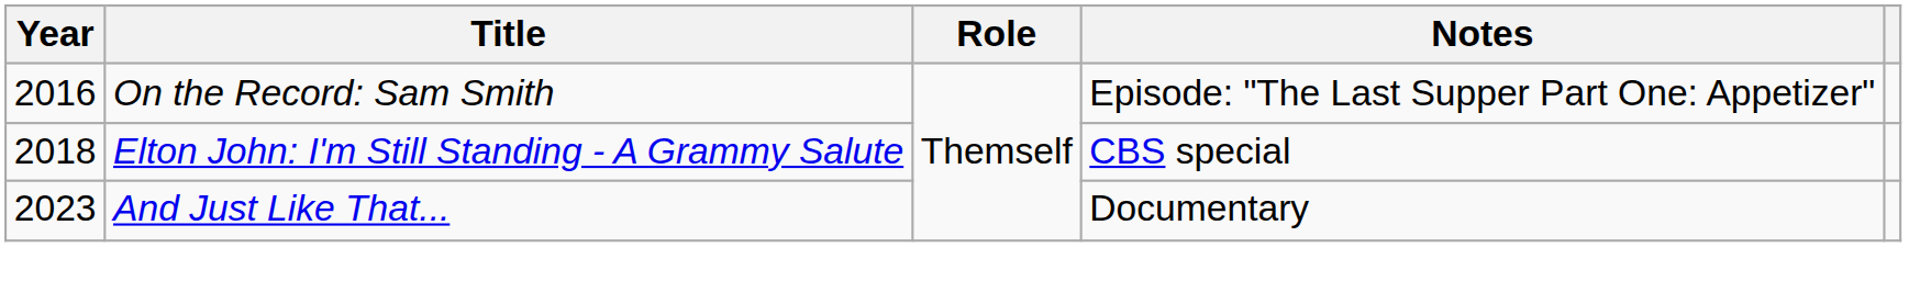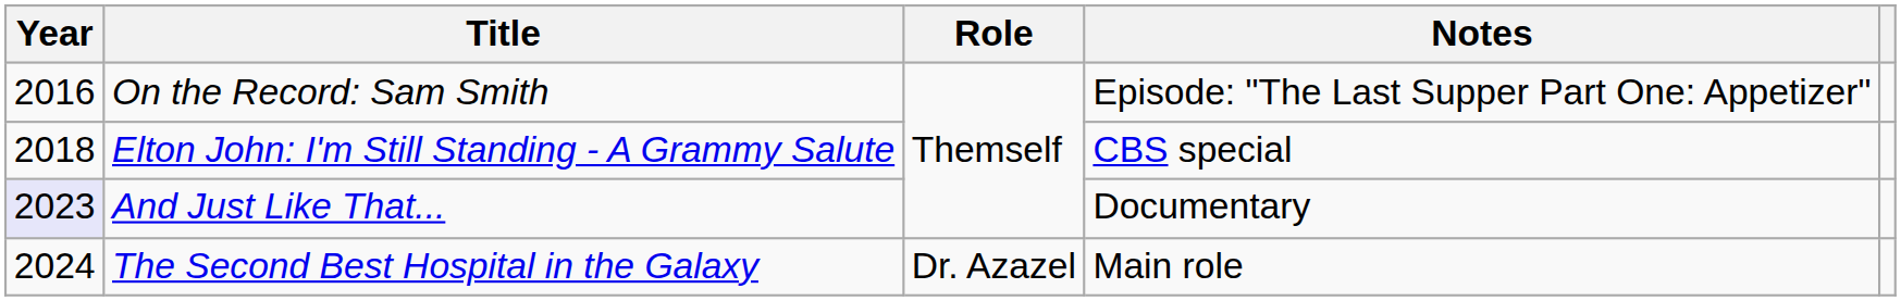 <table class="wikitable">
 <tr>
 <th>Year</th>
 <th>Title</th>
 <th>Role</th>
 <th>Notes</th>
 <th class="unsortable"></th>
 </tr>
 <tr>
 <td>2016</td>
 <td><em>On the Record: Sam Smith</em></td>
 <td rowspan="3">Themself</td>
 <td>Episode: "The Last Supper Part One: Appetizer"</td>
 <td></td>
 </tr>
 <tr>
 <td>2018</td>
 <td><em><a href='#'>Elton John: I'm Still Standing - A Grammy Salute</a></em></td>
 <td><a href='#'>CBS</a> special</td>
 <td></td>
 </tr>
 <tr>
-<td>2023</td>
+<td style="background: lavender;">2023</td>
 <td><em><a href='#'>And Just Like That...</a></em></td>
 <td>Documentary</td>
 <td></td>
 </tr>
+<tr>
+<td>2024</td>
+<td><em><a href='#'>The Second Best Hospital in the Galaxy</a></em></td>
+<td>Dr. Azazel</td>
+<td>Main role</td>
+<td></td>
+</tr>
 </table>
